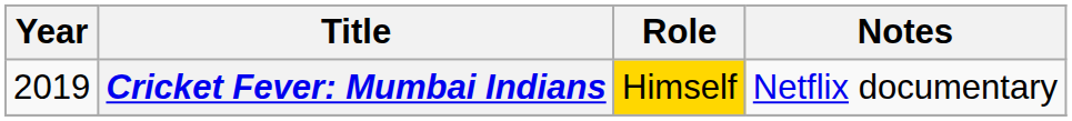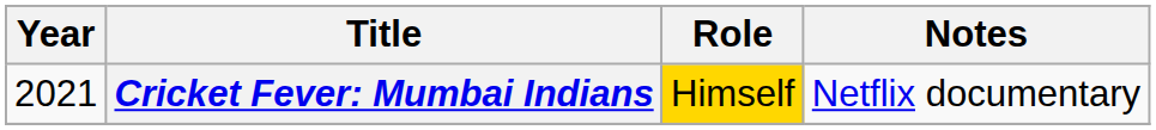 <table class="wikitable plainrowheaders sortable">
 <tr>
 <th scope="col">Year</th>
 <th scope="col">Title</th>
 <th scope="col">Role</th>
 <th class="unsortable">Notes</th>
 </tr>
 <tr>
-<td>2019</td>
+<td>2021</td>
 <th scope="row"><em><a href='#'>Cricket Fever: Mumbai Indians</a></em></th>
 <td style="background: gold;">Himself</td>
 <td><a href='#'>Netflix</a> documentary</td>
 </tr>
 <tr>
 </tr>
 </table>
